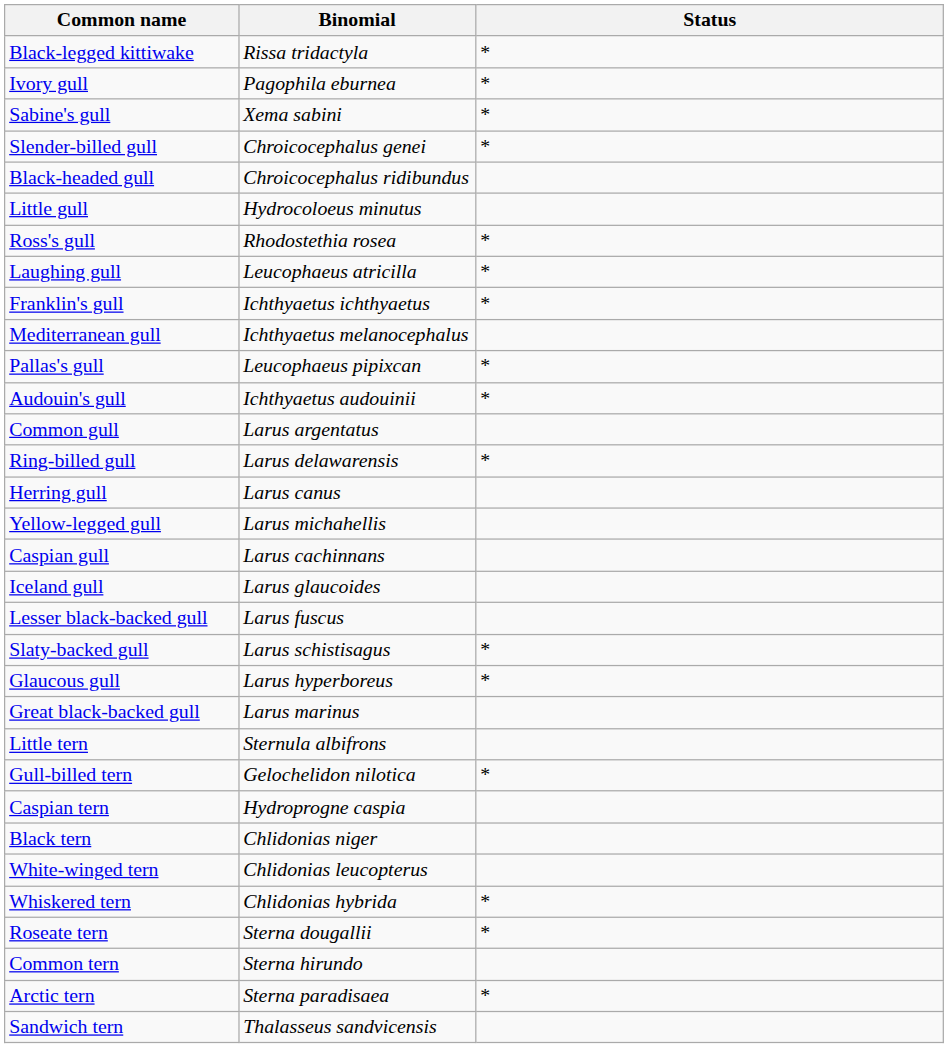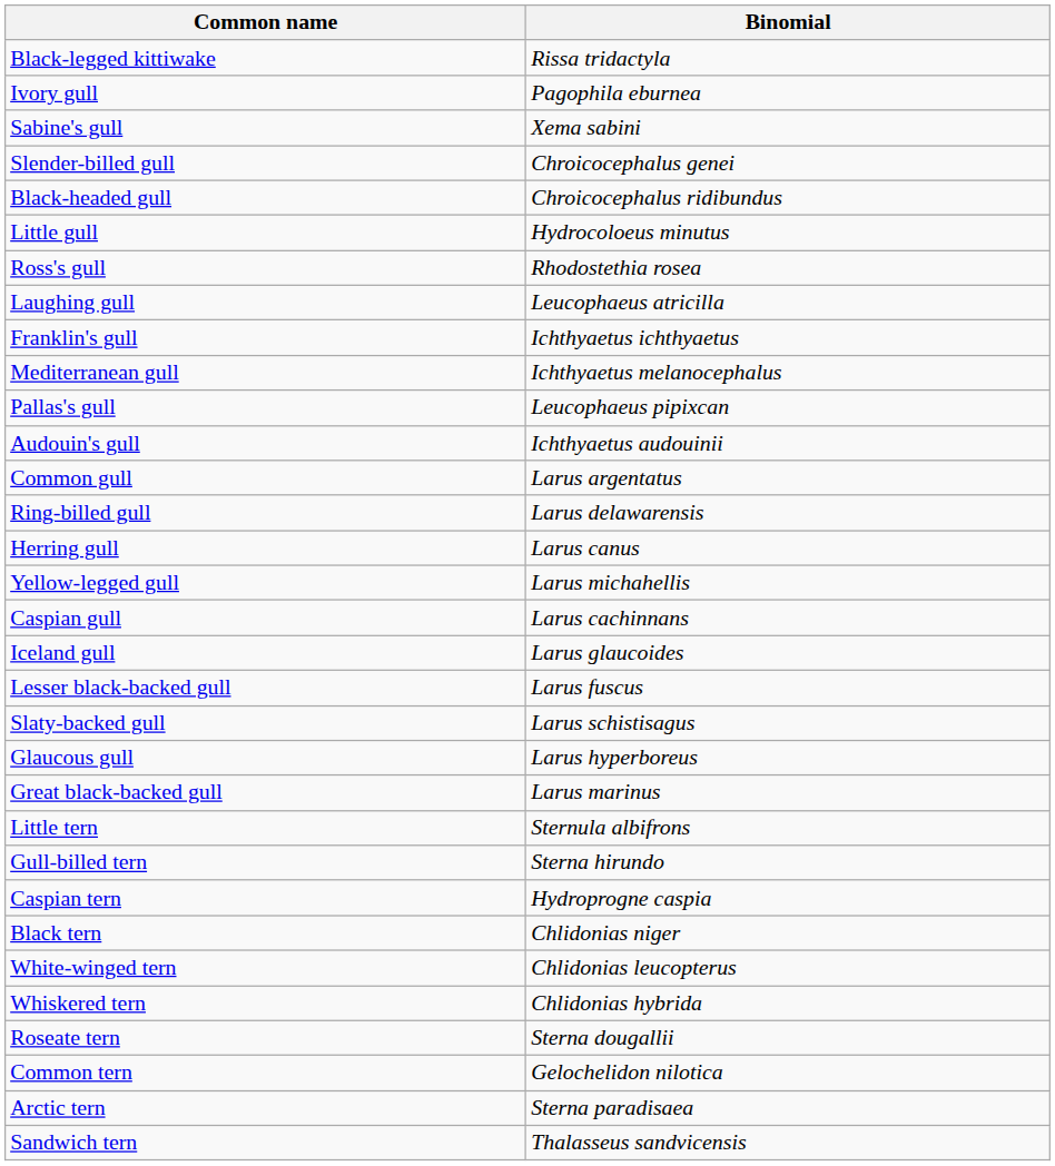 <table width=60% class="wikitable">
 <tr>
 <th width=15%>Common name</th>
 <th width=15%>Binomial</th>
-<th width=30%>Status</th>
 </tr>
 <tr>
 <td><a href='#'>Black-legged kittiwake</a></td>
 <td><em>Rissa tridactyla</em></td>
-<td>*</td>
 </tr>
 <tr>
 <td><a href='#'>Ivory gull</a></td>
 <td><em>Pagophila eburnea</em></td>
-<td>*</td>
 </tr>
 <tr>
 <td><a href='#'>Sabine's gull</a></td>
 <td><em>Xema sabini</em></td>
-<td>*</td>
 </tr>
 <tr>
 <td><a href='#'>Slender-billed gull</a></td>
 <td><em>Chroicocephalus genei</em></td>
-<td>*</td>
 </tr>
 <tr>
 <td><a href='#'>Black-headed gull</a></td>
 <td><em>Chroicocephalus ridibundus</em></td>
-<td></td>
 </tr>
 <tr>
 <td><a href='#'>Little gull</a></td>
 <td><em>Hydrocoloeus minutus</em></td>
-<td></td>
 </tr>
 <tr>
 <td><a href='#'>Ross's gull</a></td>
 <td><em>Rhodostethia rosea</em></td>
-<td>*</td>
 </tr>
 <tr>
 <td><a href='#'>Laughing gull</a></td>
 <td><em>Leucophaeus atricilla</em></td>
-<td>*</td>
 </tr>
 <tr>
 <td><a href='#'>Franklin's gull</a></td>
 <td><em>Ichthyaetus ichthyaetus</em></td>
-<td>*</td>
 </tr>
 <tr>
 <td><a href='#'>Mediterranean gull</a></td>
 <td><em>Ichthyaetus melanocephalus</em></td>
-<td></td>
 </tr>
 <tr>
 <td><a href='#'>Pallas's gull</a></td>
 <td><em>Leucophaeus pipixcan</em></td>
-<td>*</td>
 </tr>
 <tr>
 <td><a href='#'>Audouin's gull</a></td>
 <td><em>Ichthyaetus audouinii</em></td>
-<td>*</td>
 </tr>
 <tr>
 <td><a href='#'>Common gull</a></td>
 <td><em>Larus argentatus</em></td>
-<td></td>
 </tr>
 <tr>
 <td><a href='#'>Ring-billed gull</a></td>
 <td><em>Larus delawarensis</em></td>
-<td>*</td>
 </tr>
 <tr>
 <td><a href='#'>Herring gull</a></td>
 <td><em>Larus canus</em></td>
-<td></td>
 </tr>
 <tr>
 <td><a href='#'>Yellow-legged gull</a></td>
 <td><em>Larus michahellis</em></td>
-<td></td>
 </tr>
 <tr>
 <td><a href='#'>Caspian gull</a></td>
 <td><em>Larus cachinnans</em></td>
-<td></td>
 </tr>
 <tr>
 <td><a href='#'>Iceland gull</a></td>
 <td><em>Larus glaucoides</em></td>
-<td></td>
 </tr>
 <tr>
 <td><a href='#'>Lesser black-backed gull</a></td>
 <td><em>Larus fuscus</em></td>
-<td></td>
 </tr>
 <tr>
 <td><a href='#'>Slaty-backed gull</a></td>
 <td><em>Larus schistisagus</em></td>
-<td>*</td>
 </tr>
 <tr>
 <td><a href='#'>Glaucous gull</a></td>
 <td><em>Larus hyperboreus</em></td>
-<td>*</td>
 </tr>
 <tr>
 <td><a href='#'>Great black-backed gull</a></td>
 <td><em>Larus marinus</em></td>
-<td></td>
 </tr>
 <tr>
 <td><a href='#'>Little tern</a></td>
 <td><em>Sternula albifrons</em></td>
-<td></td>
 </tr>
 <tr>
 <td><a href='#'>Gull-billed tern</a></td>
-<td><em>Gelochelidon nilotica</em></td>
-<td>*</td>
+<td><em>Sterna hirundo</em></td>
 </tr>
 <tr>
 <td><a href='#'>Caspian tern</a></td>
 <td><em>Hydroprogne caspia</em></td>
-<td></td>
 </tr>
 <tr>
 <td><a href='#'>Black tern</a></td>
 <td><em>Chlidonias niger</em></td>
-<td></td>
 </tr>
 <tr>
 <td><a href='#'>White-winged tern</a></td>
 <td><em>Chlidonias leucopterus</em></td>
-<td></td>
 </tr>
 <tr>
 <td><a href='#'>Whiskered tern</a></td>
 <td><em>Chlidonias hybrida</em></td>
-<td>*</td>
 </tr>
 <tr>
 <td><a href='#'>Roseate tern</a></td>
 <td><em>Sterna dougallii</em></td>
-<td>*</td>
 </tr>
 <tr>
 <td><a href='#'>Common tern</a></td>
-<td><em>Sterna hirundo</em></td>
-<td></td>
+<td><em>Gelochelidon nilotica</em></td>
 </tr>
 <tr>
 <td><a href='#'>Arctic tern</a></td>
 <td><em>Sterna paradisaea</em></td>
-<td>*</td>
 </tr>
 <tr>
 <td><a href='#'>Sandwich tern</a></td>
 <td><em>Thalasseus sandvicensis</em></td>
-<td></td>
 </tr>
 </table>
